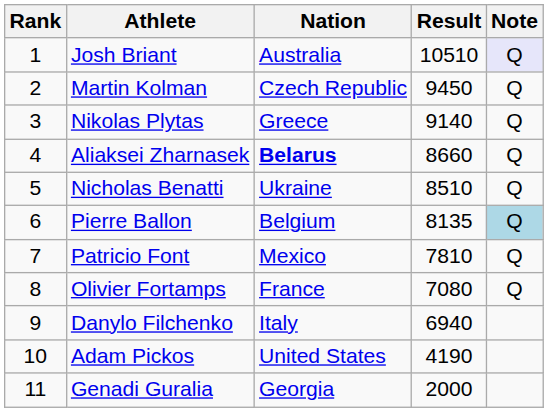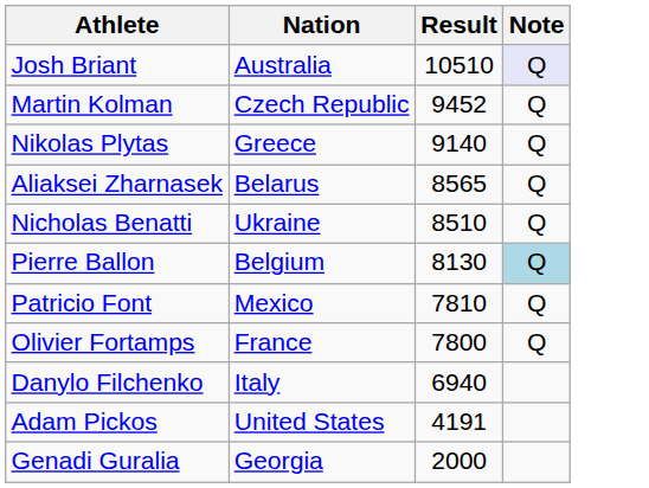 <table class="wikitable sortable" style="text-align:center">
 <tr>
-<th>Rank</th>
 <th>Athlete</th>
 <th>Nation</th>
 <th>Result</th>
 <th>Note</th>
 </tr>
 <tr>
-<td>1</td>
 <td align=left><a href='#'>Josh Briant</a></td>
 <td align=left> <a href='#'>Australia</a></td>
 <td>10510</td>
 <td style="background: lavender;">Q</td>
 </tr>
 <tr>
-<td>2</td>
 <td align=left><a href='#'>Martin Kolman</a></td>
 <td align=left> <a href='#'>Czech Republic</a></td>
-<td>9450</td>
+<td>9452</td>
 <td>Q</td>
 </tr>
 <tr>
-<td>3</td>
 <td align=left><a href='#'>Nikolas Plytas</a></td>
 <td align=left> <a href='#'>Greece</a></td>
 <td>9140</td>
 <td>Q</td>
 </tr>
 <tr>
-<td>4</td>
 <td align=left><a href='#'>Aliaksei Zharnasek</a></td>
-<td align=left><strong> <a href='#'>Belarus</a></strong></td>
-<td>8660</td>
+<td align=left> <a href='#'>Belarus</a></td>
+<td>8565</td>
 <td>Q</td>
 </tr>
 <tr>
-<td>5</td>
 <td align=left><a href='#'>Nicholas Benatti</a></td>
 <td align=left> <a href='#'>Ukraine</a></td>
 <td>8510</td>
 <td>Q</td>
 </tr>
 <tr>
-<td>6</td>
 <td align=left><a href='#'>Pierre Ballon</a></td>
 <td align=left> <a href='#'>Belgium</a></td>
-<td>8135</td>
+<td>8130</td>
 <td style="background: lightblue;">Q</td>
 </tr>
 <tr>
-<td>7</td>
 <td align=left><a href='#'>Patricio Font</a></td>
 <td align=left> <a href='#'>Mexico</a></td>
 <td>7810</td>
 <td>Q</td>
 </tr>
 <tr>
-<td>8</td>
 <td align=left><a href='#'>Olivier Fortamps</a></td>
 <td align=left> <a href='#'>France</a></td>
-<td>7080</td>
+<td>7800</td>
 <td>Q</td>
 </tr>
 <tr>
-<td>9</td>
 <td align=left><a href='#'>Danylo Filchenko</a></td>
 <td align=left> <a href='#'>Italy</a></td>
 <td>6940</td>
 <td></td>
 </tr>
 <tr>
-<td>10</td>
 <td align=left><a href='#'>Adam Pickos</a></td>
 <td align=left> <a href='#'>United States</a></td>
-<td>4190</td>
+<td>4191</td>
 <td></td>
 </tr>
 <tr>
-<td>11</td>
 <td align=left><a href='#'>Genadi Guralia</a></td>
 <td align=left> <a href='#'>Georgia</a></td>
 <td>2000</td>
 <td></td>
 </tr>
 </table>
